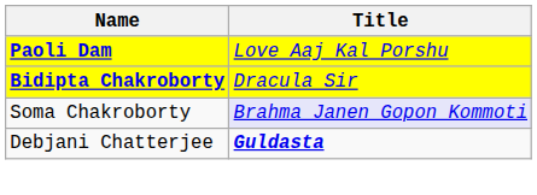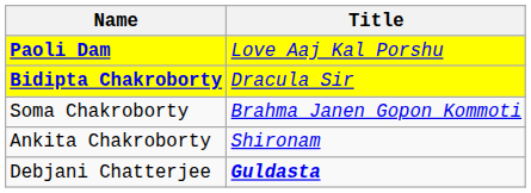 <table class="wikitable">
 <tr>
 <th>Name</th>
 <th>Title</th>
 </tr>
 <tr>
 <td style="background:#FFFF00"><strong><a href='#'>Paoli Dam</a></strong></td>
 <td style="background:#FFFF00"><em><a href='#'>Love Aaj Kal Porshu</a></em></td>
 </tr>
 <tr>
 <td style="background:#FFFF00"><a href='#'><strong>Bidipta Chakroborty</strong></a></td>
 <td style="background:#FFFF00"><em><a href='#'>Dracula Sir</a></em></td>
 </tr>
 <tr>
 <td>Soma Chakroborty</td>
-<td style="background: lavender;"><em><a href='#'>Brahma Janen Gopon Kommoti</a></em></td>
+<td><em><a href='#'>Brahma Janen Gopon Kommoti</a></em></td>
+</tr>
+<tr>
+<td>Ankita Chakroborty</td>
+<td><em><a href='#'>Shironam</a></em></td>
 </tr>
 <tr>
 <td>Debjani Chatterjee</td>
 <td><strong><a href='#'><em>Guldasta</em></a></strong></td>
 </tr>
 </table>
